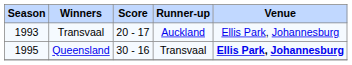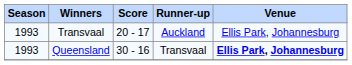 <table border="1" cellpadding="4" cellspacing="0" style="text-align:center; font-size:90%; border-collapse:collapse;">
 <tr style="background:#C1D8FF;">
 <th>Season</th>
 <th>Winners</th>
 <th>Score</th>
 <th>Runner-up</th>
 <th>Venue</th>
 </tr>
 <tr style="background:#F5FAFF;">
 <td>1993</td>
 <td>Transvaal</td>
 <td>20 - 17</td>
 <td><a href='#'>Auckland</a></td>
 <td><a href='#'>Ellis Park</a>, <a href='#'>Johannesburg</a></td>
 </tr>
 <tr style="background:#F5FAFF;">
-<td>1995</td>
+<td>1993</td>
 <td><a href='#'>Queensland</a></td>
 <td>30 - 16</td>
 <td>Transvaal</td>
 <td><strong><a href='#'>Ellis Park</a>, <a href='#'>Johannesburg</a></strong></td>
 </tr>
 <tr style="background:#F5FAFF;">
 </tr>
 </table>
